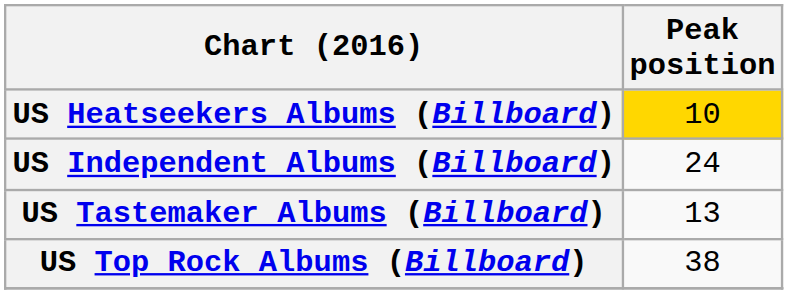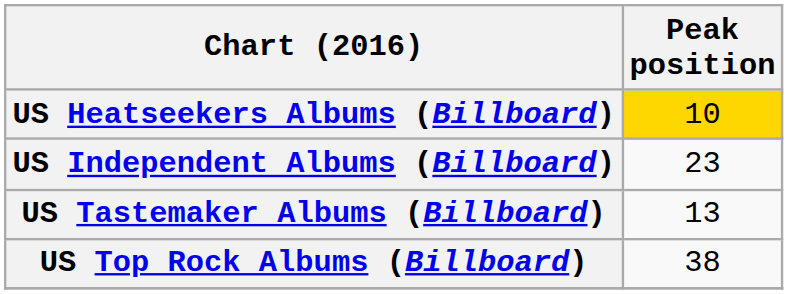 <table class="wikitable sortable plainrowheaders" style="text-align:center">
 <tr>
 <th scope="col">Chart (2016)</th>
 <th scope="col">Peak<br> position</th>
 </tr>
 <tr>
 <th scope="row">US <a href='#'>Heatseekers Albums</a> (<em><a href='#'>Billboard</a></em>)</th>
 <td style="background: gold;">10</td>
 </tr>
 <tr>
 <th scope="row">US <a href='#'>Independent Albums</a> (<em><a href='#'>Billboard</a></em>)</th>
-<td>24</td>
+<td>23</td>
 </tr>
 <tr>
 <th scope="row">US <a href='#'>Tastemaker Albums</a> (<em><a href='#'>Billboard</a></em>)</th>
 <td>13</td>
 </tr>
 <tr>
 <th scope="row">US <a href='#'>Top Rock Albums</a> (<em><a href='#'>Billboard</a></em>)</th>
 <td>38</td>
 </tr>
 <tr>
 </tr>
 <tr>
 </tr>
 </table>
